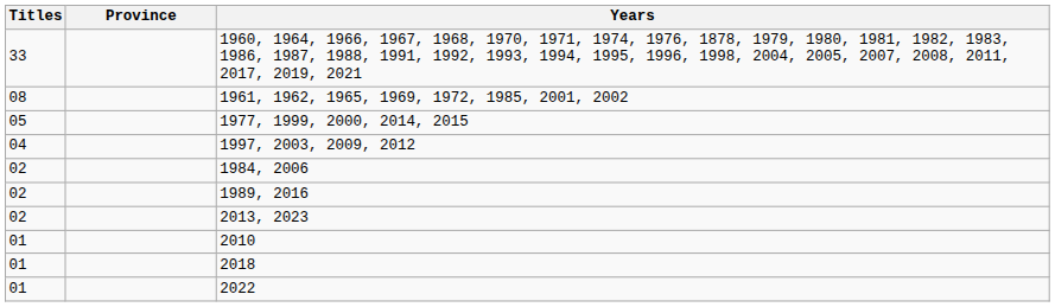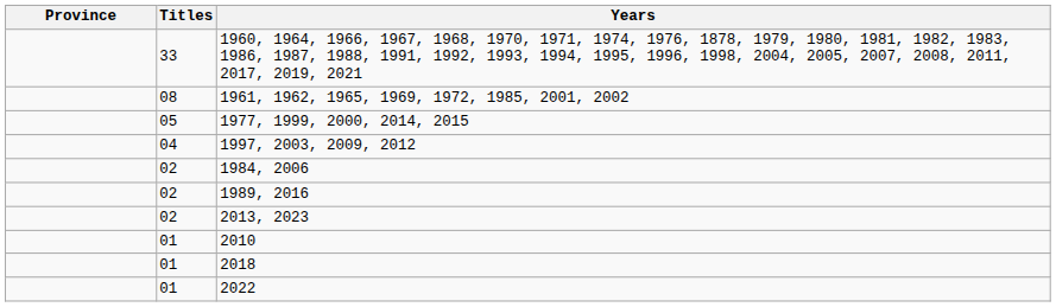 <table class="wikitable sortable" style="font-size: 95%">
 <tr>
+<th width="130">Province</th>
 <th width="10">Titles</th>
-<th width="130">Province</th>
 <th width="800">Years</th>
 </tr>
 <tr>
+<td></td>
 <td>33</td>
-<td></td>
 <td>1960, 1964, 1966, 1967, 1968, 1970, 1971, 1974, 1976, 1878, 1979, 1980, 1981, 1982, 1983, 1986, 1987, 1988, 1991, 1992, 1993, 1994, 1995, 1996, 1998, 2004, 2005, 2007, 2008, 2011, 2017, 2019, 2021</td>
 </tr>
 <tr>
+<td></td>
 <td>08</td>
-<td></td>
 <td>1961, 1962, 1965, 1969, 1972, 1985, 2001, 2002</td>
 </tr>
 <tr>
+<td></td>
 <td>05</td>
-<td></td>
 <td>1977, 1999, 2000, 2014, 2015</td>
 </tr>
 <tr>
+<td></td>
 <td>04</td>
-<td></td>
 <td>1997, 2003, 2009, 2012</td>
 </tr>
 <tr>
+<td></td>
 <td>02</td>
-<td></td>
 <td>1984, 2006</td>
 </tr>
 <tr>
+<td></td>
 <td>02</td>
-<td></td>
 <td>1989, 2016</td>
 </tr>
 <tr>
+<td></td>
 <td>02</td>
-<td></td>
 <td>2013, 2023</td>
 </tr>
 <tr>
+<td></td>
 <td>01</td>
-<td></td>
 <td>2010</td>
 </tr>
 <tr>
+<td></td>
 <td>01</td>
-<td></td>
 <td>2018</td>
 </tr>
 <tr>
+<td></td>
 <td>01</td>
-<td></td>
 <td>2022</td>
 </tr>
 </table>
